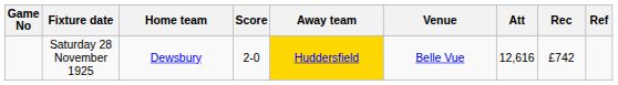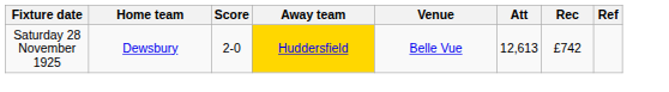 <table class="wikitable" style="text-align:center;">
 <tr>
-<th width=20 abbr="No">Game No</th>
 <th width=100 abbr="Date">Fixture date</th>
 <th width=150 abbr="Home team">Home team</th>
 <th width=20 abbr="Score">Score</th>
 <th width=150 abbr="Away team">Away team</th>
 <th width=150 abbr="Venue">Venue</th>
 <th width=45 abbr="Att">Att</th>
 <th width=60 abbr="Rec">Rec</th>
 <th width=30 abbr="Ref">Ref</th>
 </tr>
 <tr>
-<td></td>
 <td>Saturday 28 November 1925</td>
 <td><a href='#'>Dewsbury</a></td>
 <td>2-0</td>
 <td style="background: gold;"><a href='#'>Huddersfield</a></td>
 <td><a href='#'>Belle Vue</a></td>
-<td>12,616</td>
+<td>12,613</td>
 <td>£742</td>
 <td></td>
 </tr>
 </table>
